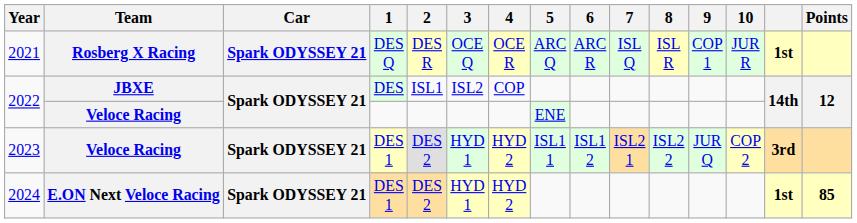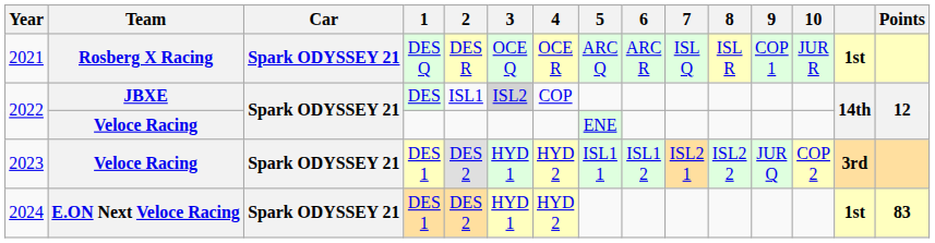 <table class="wikitable" style="text-align:center; font-size:90%">
 <tr>
 <th>Year</th>
 <th>Team</th>
 <th>Car</th>
 <th>1</th>
 <th>2</th>
 <th>3</th>
 <th>4</th>
 <th>5</th>
 <th>6</th>
 <th>7</th>
 <th>8</th>
 <th>9</th>
 <th>10</th>
 <th></th>
 <th>Points</th>
 </tr>
 <tr>
 <td><a href='#'>2021</a></td>
 <th><a href='#'>Rosberg X Racing</a></th>
 <th><a href='#'>Spark ODYSSEY 21</a></th>
 <td style="background:#DFFFDF;"><a href='#'>DES<br>Q</a><br></td>
 <td style="background:#FFFFBF;"><a href='#'>DES<br>R</a><br></td>
 <td style="background:#DFFFDF;"><a href='#'>OCE<br>Q</a><br></td>
 <td style="background:#FFFFBF;"><a href='#'>OCE<br>R</a><br></td>
 <td style="background:#DFFFDF;"><a href='#'>ARC<br>Q</a><br></td>
 <td style="background:#DFFFDF;"><a href='#'>ARC<br>R</a><br></td>
 <td style="background:#DFFFDF;"><a href='#'>ISL<br>Q</a><br></td>
 <td style="background:#FFFFBF;"><a href='#'>ISL<br>R</a><br></td>
 <td style="background:#DFFFDF;"><a href='#'>COP<br>1</a><br></td>
 <td style="background:#DFFFDF;"><a href='#'>JUR<br>R</a><br></td>
 <th style="background:#FFFFBF;">1st</th>
 <th style="background:#FFFFBF;"></th>
 </tr>
 <tr>
 <td rowspan=2><a href='#'>2022</a></td>
 <th><a href='#'>JBXE</a></th>
 <th rowspan=2>Spark ODYSSEY 21</th>
 <td style="background:#DFFFDF;"><a href='#'>DES</a><br></td>
 <td><a href='#'>ISL1</a></td>
-<td><a href='#'>ISL2</a></td>
+<td style="background: lightgrey;"><a href='#'>ISL2</a></td>
 <td><a href='#'>COP</a></td>
 <td></td>
 <td></td>
 <td></td>
 <td></td>
 <td></td>
 <td></td>
 <th rowspan=2>14th</th>
 <th rowspan=2>12</th>
 </tr>
 <tr>
 <th><a href='#'>Veloce Racing</a></th>
 <td></td>
 <td></td>
 <td></td>
 <td></td>
 <td style="background:#DFFFDF;"><a href='#'>ENE</a><br></td>
 <td></td>
 <td></td>
 <td></td>
 <td></td>
 <td></td>
 </tr>
 <tr>
 <td><a href='#'>2023</a></td>
 <th><a href='#'>Veloce Racing</a></th>
 <th>Spark ODYSSEY 21</th>
 <td style="background:#FFFFBF;"><a href='#'>DES<br>1</a><br></td>
 <td style="background:#DFDFDF;"><a href='#'>DES<br>2</a><br></td>
 <td style="background:#DFFFDF;"><a href='#'>HYD<br>1</a><br></td>
 <td style="background:#FFFFBF;"><a href='#'>HYD<br>2</a><br></td>
 <td style="background:#DFFFDF;"><a href='#'>ISL1<br>1</a><br></td>
 <td style="background:#DFFFDF;"><a href='#'>ISL1<br>2</a><br></td>
 <td style="background:#FFDF9F;"><a href='#'>ISL2<br>1</a><br></td>
 <td style="background:#DFFFDF;"><a href='#'>ISL2<br>2</a><br></td>
 <td style="background:#DFFFDF;"><a href='#'>JUR<br>Q</a><br></td>
 <td style="background:#FFFFBF;"><a href='#'>COP<br>2</a><br></td>
 <th style="background:#FFDF9F;">3rd</th>
 <th style="background:#FFDF9F;"></th>
 </tr>
 <tr>
 <td><a href='#'>2024</a></td>
 <th><a href='#'>E.ON</a> Next <a href='#'>Veloce Racing</a></th>
 <th>Spark ODYSSEY 21</th>
 <td style="background:#FFDF9F;"><a href='#'>DES<br>1</a><br></td>
 <td style="background:#FFDF9F;"><a href='#'>DES<br>2</a><br></td>
 <td style="background:#FFFFBF;"><a href='#'>HYD<br>1</a><br></td>
 <td style="background:#FFFFBF;"><a href='#'>HYD<br>2</a><br></td>
 <td></td>
 <td></td>
 <td></td>
 <td></td>
 <td></td>
 <td></td>
 <th style="background:#FFFFBF;">1st</th>
-<th style="background:#FFFFBF;">85</th>
+<th style="background:#FFFFBF;">83</th>
 </tr>
 </table>
